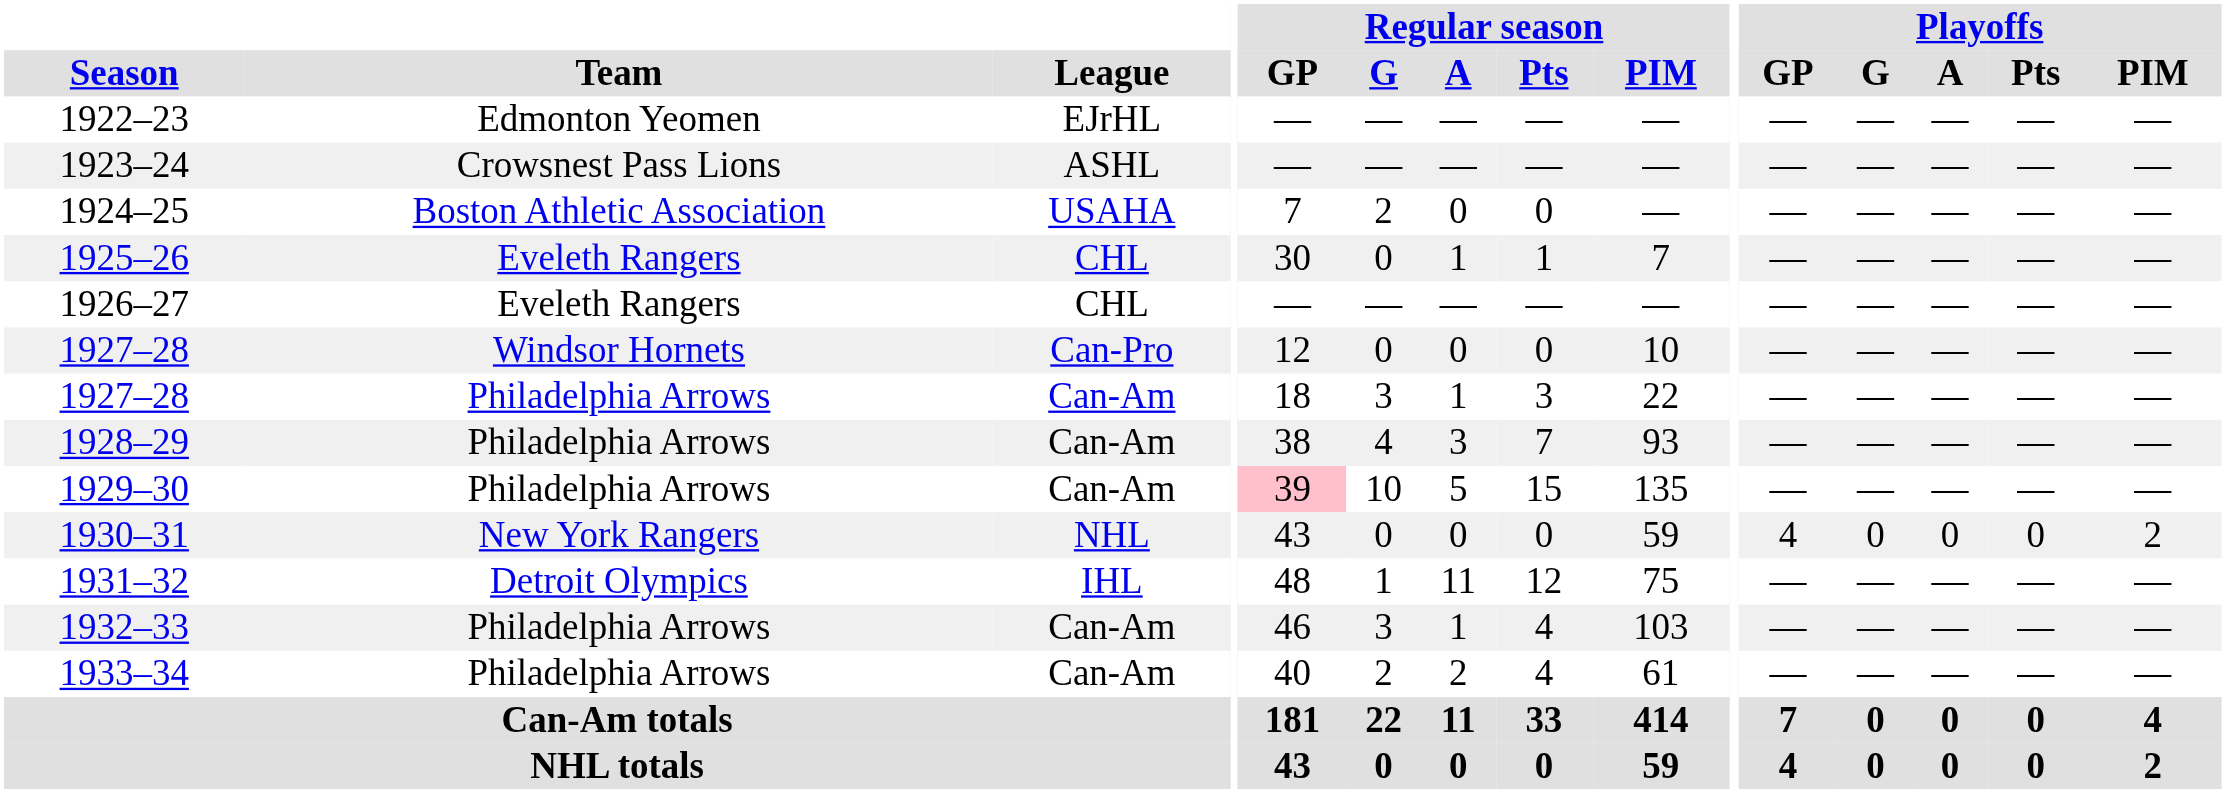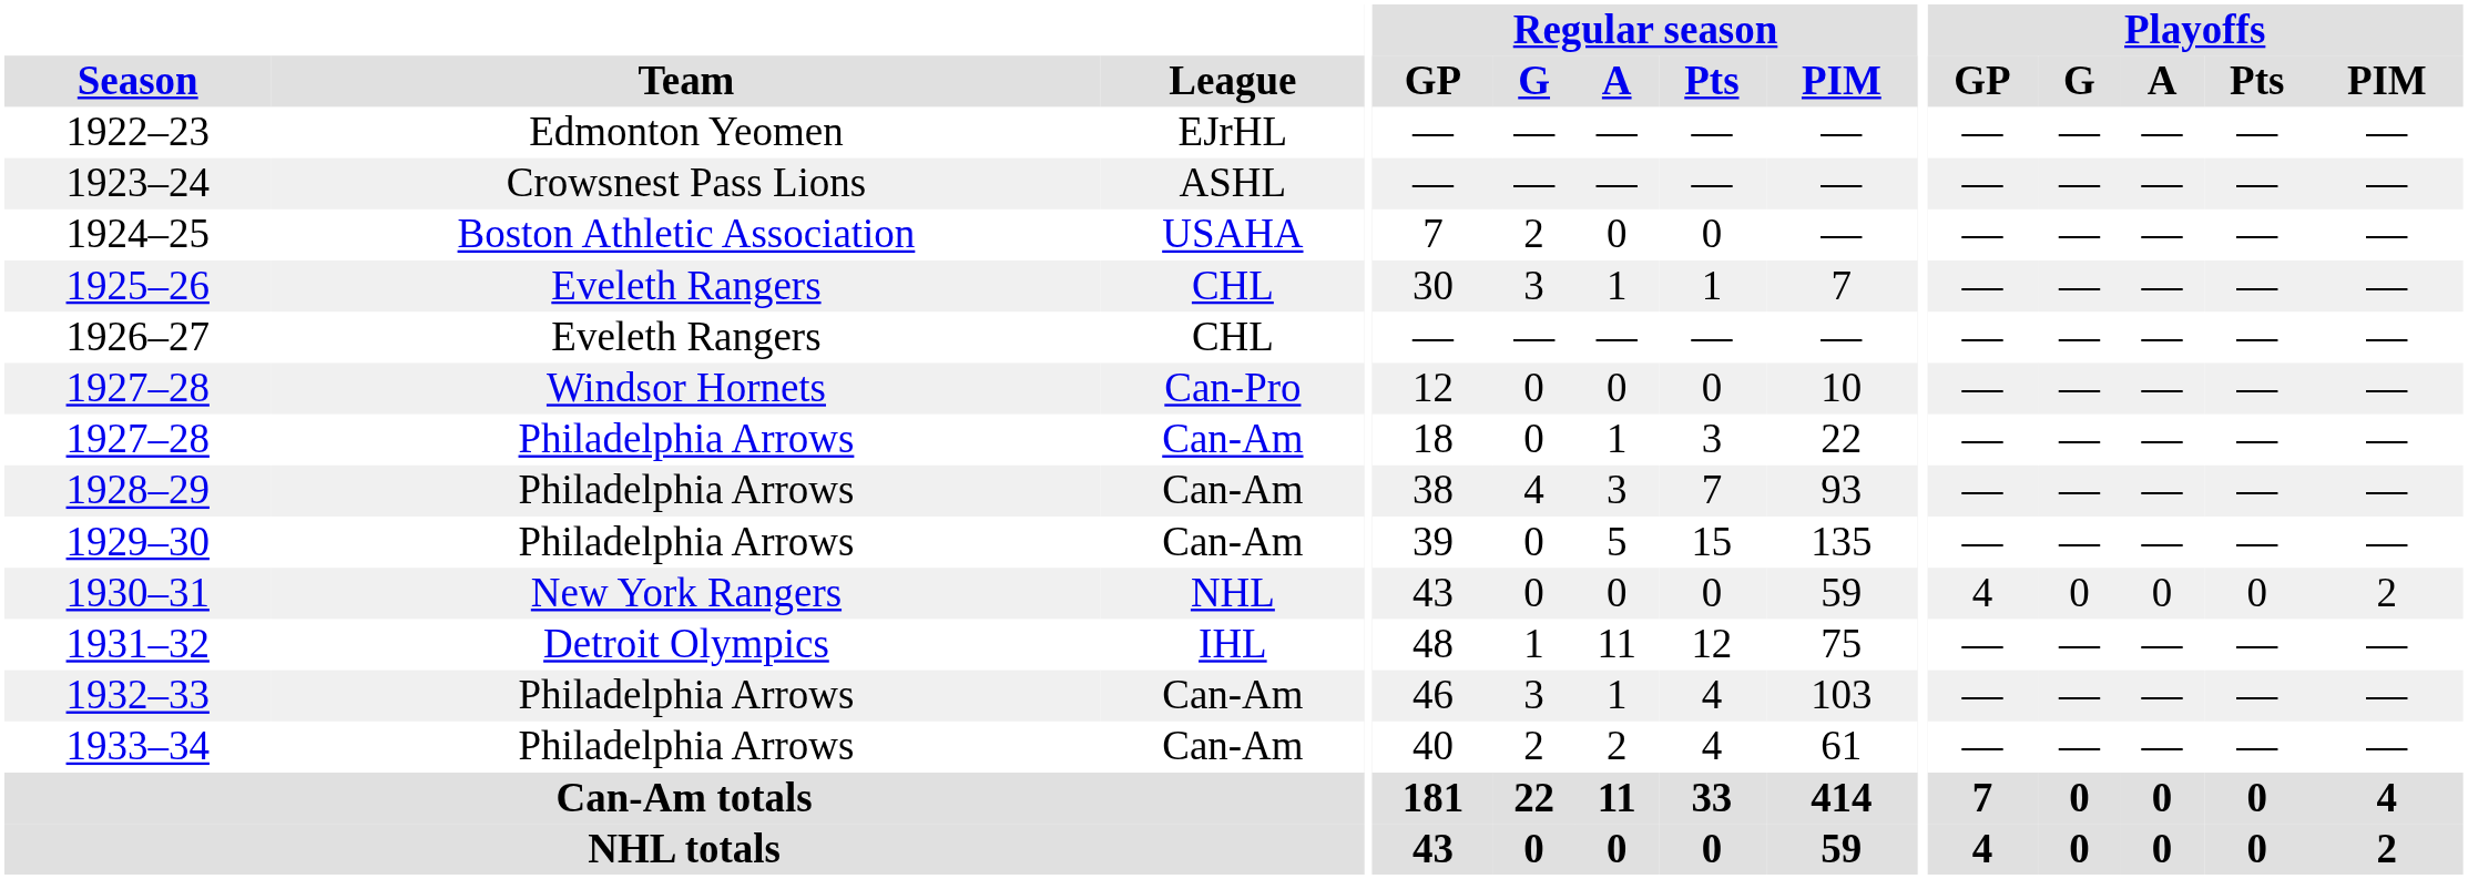 <table border="0" cellpadding="1" cellspacing="0" style="text-align:center; width:60em">
 <tr bgcolor="#e0e0e0">
 <th colspan="3" bgcolor="#ffffff"></th>
 <th rowspan="100" bgcolor="#ffffff"></th>
 <th colspan="5"><a href='#'>Regular season</a></th>
 <th rowspan="100" bgcolor="#ffffff"></th>
 <th colspan="5"><a href='#'>Playoffs</a></th>
 </tr>
 <tr bgcolor="#e0e0e0">
 <th><a href='#'>Season</a></th>
 <th>Team</th>
 <th>League</th>
 <th>GP</th>
 <th><a href='#'>G</a></th>
 <th><a href='#'>A</a></th>
 <th><a href='#'>Pts</a></th>
 <th><a href='#'>PIM</a></th>
 <th>GP</th>
 <th>G</th>
 <th>A</th>
 <th>Pts</th>
 <th>PIM</th>
 </tr>
 <tr>
 <td>1922–23</td>
 <td>Edmonton Yeomen</td>
 <td>EJrHL</td>
 <td>—</td>
 <td>—</td>
 <td>—</td>
 <td>—</td>
 <td>—</td>
 <td>—</td>
 <td>—</td>
 <td>—</td>
 <td>—</td>
 <td>—</td>
 </tr>
 <tr bgcolor="#f0f0f0">
 <td>1923–24</td>
 <td>Crowsnest Pass Lions</td>
 <td>ASHL</td>
 <td>—</td>
 <td>—</td>
 <td>—</td>
 <td>—</td>
 <td>—</td>
 <td>—</td>
 <td>—</td>
 <td>—</td>
 <td>—</td>
 <td>—</td>
 </tr>
 <tr>
 <td>1924–25</td>
 <td><a href='#'>Boston Athletic Association</a></td>
 <td><a href='#'>USAHA</a></td>
 <td>7</td>
 <td>2</td>
 <td>0</td>
 <td>0</td>
 <td>—</td>
 <td>—</td>
 <td>—</td>
 <td>—</td>
 <td>—</td>
 <td>—</td>
 </tr>
 <tr bgcolor="#f0f0f0">
 <td><a href='#'>1925–26</a></td>
 <td><a href='#'>Eveleth Rangers</a></td>
 <td><a href='#'>CHL</a></td>
 <td>30</td>
-<td>0</td>
+<td>3</td>
 <td>1</td>
 <td>1</td>
 <td>7</td>
 <td>—</td>
 <td>—</td>
 <td>—</td>
 <td>—</td>
 <td>—</td>
 </tr>
 <tr>
 <td>1926–27</td>
 <td>Eveleth Rangers</td>
 <td>CHL</td>
 <td>—</td>
 <td>—</td>
 <td>—</td>
 <td>—</td>
 <td>—</td>
 <td>—</td>
 <td>—</td>
 <td>—</td>
 <td>—</td>
 <td>—</td>
 </tr>
 <tr bgcolor="#f0f0f0">
 <td><a href='#'>1927–28</a></td>
 <td><a href='#'>Windsor Hornets</a></td>
 <td><a href='#'>Can-Pro</a></td>
 <td>12</td>
 <td>0</td>
 <td>0</td>
 <td>0</td>
 <td>10</td>
 <td>—</td>
 <td>—</td>
 <td>—</td>
 <td>—</td>
 <td>—</td>
 </tr>
 <tr>
 <td><a href='#'>1927–28</a></td>
 <td><a href='#'>Philadelphia Arrows</a></td>
 <td><a href='#'>Can-Am</a></td>
 <td>18</td>
-<td>3</td>
+<td>0</td>
 <td>1</td>
 <td>3</td>
 <td>22</td>
 <td>—</td>
 <td>—</td>
 <td>—</td>
 <td>—</td>
 <td>—</td>
 </tr>
 <tr bgcolor="#f0f0f0">
 <td><a href='#'>1928–29</a></td>
 <td>Philadelphia Arrows</td>
 <td>Can-Am</td>
 <td>38</td>
 <td>4</td>
 <td>3</td>
 <td>7</td>
 <td>93</td>
 <td>—</td>
 <td>—</td>
 <td>—</td>
 <td>—</td>
 <td>—</td>
 </tr>
 <tr>
 <td><a href='#'>1929–30</a></td>
 <td>Philadelphia Arrows</td>
 <td>Can-Am</td>
-<td style="background: pink;">39</td>
-<td>10</td>
+<td>39</td>
+<td>0</td>
 <td>5</td>
 <td>15</td>
 <td>135</td>
 <td>—</td>
 <td>—</td>
 <td>—</td>
 <td>—</td>
 <td>—</td>
 </tr>
 <tr bgcolor="#f0f0f0">
 <td><a href='#'>1930–31</a></td>
 <td><a href='#'>New York Rangers</a></td>
 <td><a href='#'>NHL</a></td>
 <td>43</td>
 <td>0</td>
 <td>0</td>
 <td>0</td>
 <td>59</td>
 <td>4</td>
 <td>0</td>
 <td>0</td>
 <td>0</td>
 <td>2</td>
 </tr>
 <tr>
 <td><a href='#'>1931–32</a></td>
 <td><a href='#'>Detroit Olympics</a></td>
 <td><a href='#'>IHL</a></td>
 <td>48</td>
 <td>1</td>
 <td>11</td>
 <td>12</td>
 <td>75</td>
 <td>—</td>
 <td>—</td>
 <td>—</td>
 <td>—</td>
 <td>—</td>
 </tr>
 <tr bgcolor="#f0f0f0">
 <td><a href='#'>1932–33</a></td>
 <td>Philadelphia Arrows</td>
 <td>Can-Am</td>
 <td>46</td>
 <td>3</td>
 <td>1</td>
 <td>4</td>
 <td>103</td>
 <td>—</td>
 <td>—</td>
 <td>—</td>
 <td>—</td>
 <td>—</td>
 </tr>
 <tr>
 <td><a href='#'>1933–34</a></td>
 <td>Philadelphia Arrows</td>
 <td>Can-Am</td>
 <td>40</td>
 <td>2</td>
 <td>2</td>
 <td>4</td>
 <td>61</td>
 <td>—</td>
 <td>—</td>
 <td>—</td>
 <td>—</td>
 <td>—</td>
 </tr>
 <tr bgcolor="#e0e0e0">
 <th colspan="3">Can-Am totals</th>
 <th>181</th>
 <th>22</th>
 <th>11</th>
 <th>33</th>
 <th>414</th>
 <th>7</th>
 <th>0</th>
 <th>0</th>
 <th>0</th>
 <th>4</th>
 </tr>
 <tr bgcolor="#e0e0e0">
 <th colspan="3">NHL totals</th>
 <th>43</th>
 <th>0</th>
 <th>0</th>
 <th>0</th>
 <th>59</th>
 <th>4</th>
 <th>0</th>
 <th>0</th>
 <th>0</th>
 <th>2</th>
 </tr>
 </table>
